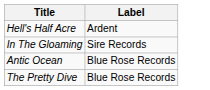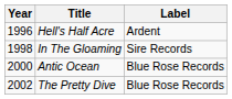 <table class="wikitable">
 <tr>
+<th>Year</th>
 <th>Title</th>
 <th>Label</th>
 </tr>
 <tr ---->
+<td>1996</td>
 <td><em>Hell's Half Acre</em></td>
 <td>Ardent</td>
 </tr>
 <tr ---->
+<td>1998</td>
 <td><em>In The Gloaming</em></td>
 <td>Sire Records</td>
 </tr>
 <tr ---->
+<td>2000</td>
 <td><em>Antic Ocean</em></td>
 <td>Blue Rose Records</td>
 </tr>
 <tr ---->
+<td>2002</td>
 <td><em>The Pretty Dive</em></td>
 <td>Blue Rose Records</td>
 </tr>
 </table>
